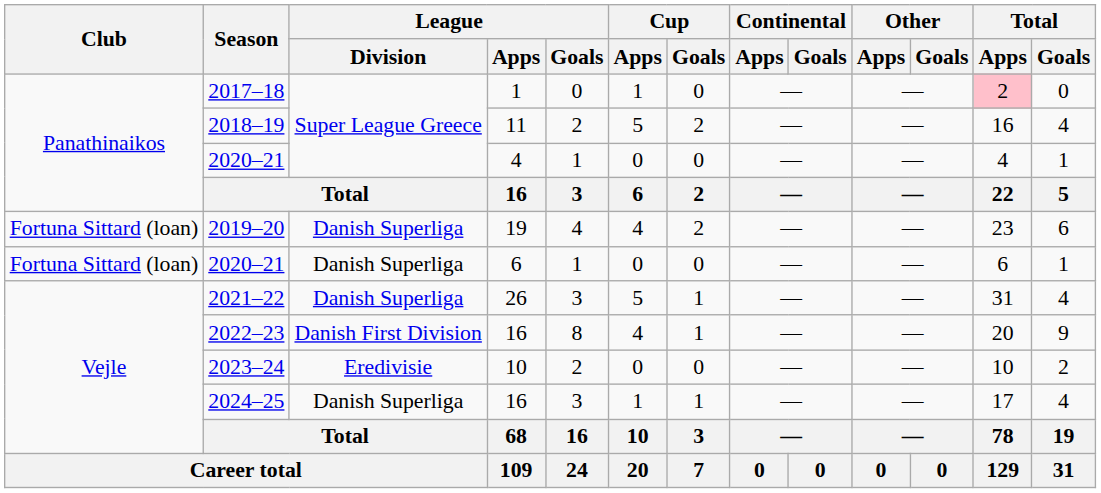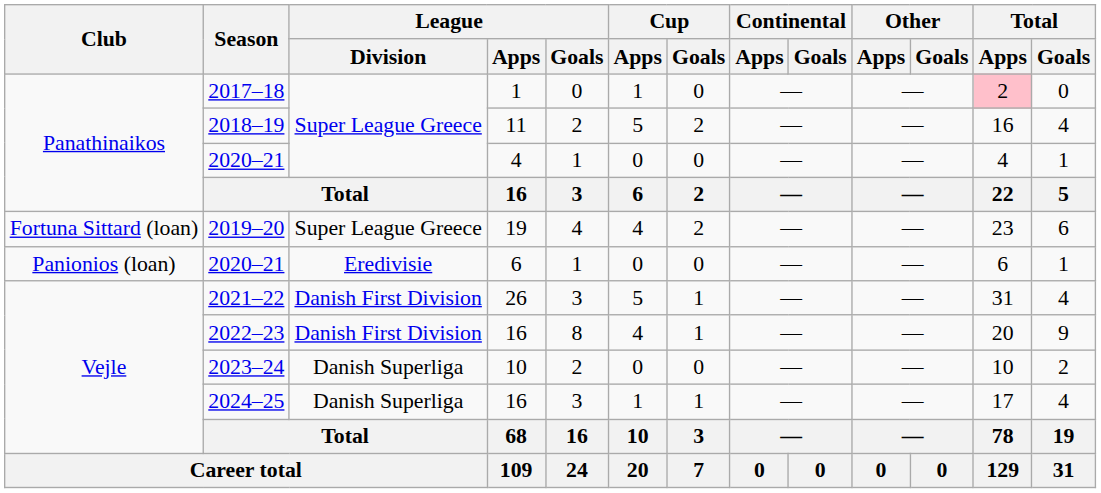 <table class="wikitable" style="text-align:center">
 <tr>
 <th rowspan="2">Club</th>
 <th rowspan="2">Season</th>
 <th colspan="3">League</th>
 <th colspan="2">Cup</th>
 <th colspan="2">Continental</th>
 <th colspan="2">Other</th>
 <th colspan="2">Total</th>
 </tr>
 <tr>
 <th>Division</th>
 <th>Apps</th>
 <th>Goals</th>
 <th>Apps</th>
 <th>Goals</th>
 <th>Apps</th>
 <th>Goals</th>
 <th>Apps</th>
 <th>Goals</th>
 <th>Apps</th>
 <th>Goals</th>
 </tr>
 <tr>
 <td rowspan="4"><a href='#'>Panathinaikos</a></td>
 <td><a href='#'>2017–18</a></td>
 <td rowspan="3"><a href='#'>Super League Greece</a></td>
 <td>1</td>
 <td>0</td>
 <td>1</td>
 <td>0</td>
 <td colspan="2">—</td>
 <td colspan="2">—</td>
 <td style="background: pink;">2</td>
 <td>0</td>
 </tr>
 <tr>
 <td><a href='#'>2018–19</a></td>
 <td>11</td>
 <td>2</td>
 <td>5</td>
 <td>2</td>
 <td colspan="2">—</td>
 <td colspan="2">—</td>
 <td>16</td>
 <td>4</td>
 </tr>
 <tr>
 <td><a href='#'>2020–21</a></td>
 <td>4</td>
 <td>1</td>
 <td>0</td>
 <td>0</td>
 <td colspan="2">—</td>
 <td colspan="2">—</td>
 <td>4</td>
 <td>1</td>
 </tr>
 <tr>
 <th colspan="2">Total</th>
 <th>16</th>
 <th>3</th>
 <th>6</th>
 <th>2</th>
 <th colspan="2">—</th>
 <th colspan="2">—</th>
 <th>22</th>
 <th>5</th>
 </tr>
 <tr>
 <td><a href='#'>Fortuna Sittard</a> (loan)</td>
 <td><a href='#'>2019–20</a></td>
-<td><a href='#'>Danish Superliga</a></td>
+<td>Super League Greece</td>
 <td>19</td>
 <td>4</td>
 <td>4</td>
 <td>2</td>
 <td colspan="2">—</td>
 <td colspan="2">—</td>
 <td>23</td>
 <td>6</td>
 </tr>
 <tr>
-<td><a href='#'>Fortuna Sittard</a> (loan)</td>
+<td><a href='#'>Panionios</a> (loan)</td>
 <td><a href='#'>2020–21</a></td>
-<td>Danish Superliga</td>
+<td><a href='#'>Eredivisie</a></td>
 <td>6</td>
 <td>1</td>
 <td>0</td>
 <td>0</td>
 <td colspan="2">—</td>
 <td colspan="2">—</td>
 <td>6</td>
 <td>1</td>
 </tr>
 <tr>
 <td rowspan="5"><a href='#'>Vejle</a></td>
 <td><a href='#'>2021–22</a></td>
-<td><a href='#'>Danish Superliga</a></td>
+<td><a href='#'>Danish First Division</a></td>
 <td>26</td>
 <td>3</td>
 <td>5</td>
 <td>1</td>
 <td colspan="2">—</td>
 <td colspan="2">—</td>
 <td>31</td>
 <td>4</td>
 </tr>
 <tr>
 <td><a href='#'>2022–23</a></td>
 <td><a href='#'>Danish First Division</a></td>
 <td>16</td>
 <td>8</td>
 <td>4</td>
 <td>1</td>
 <td colspan="2">—</td>
 <td colspan="2">—</td>
 <td>20</td>
 <td>9</td>
 </tr>
 <tr>
 <td><a href='#'>2023–24</a></td>
-<td><a href='#'>Eredivisie</a></td>
+<td>Danish Superliga</td>
 <td>10</td>
 <td>2</td>
 <td>0</td>
 <td>0</td>
 <td colspan="2">—</td>
 <td colspan="2">—</td>
 <td>10</td>
 <td>2</td>
 </tr>
 <tr>
 <td><a href='#'>2024–25</a></td>
 <td>Danish Superliga</td>
 <td>16</td>
 <td>3</td>
 <td>1</td>
 <td>1</td>
 <td colspan="2">—</td>
 <td colspan="2">—</td>
 <td>17</td>
 <td>4</td>
 </tr>
 <tr>
 <th colspan="2">Total</th>
 <th>68</th>
 <th>16</th>
 <th>10</th>
 <th>3</th>
 <th colspan="2">—</th>
 <th colspan="2">—</th>
 <th>78</th>
 <th>19</th>
 </tr>
 <tr>
 <th colspan="3">Career total</th>
 <th>109</th>
 <th>24</th>
 <th>20</th>
 <th>7</th>
 <th>0</th>
 <th>0</th>
 <th>0</th>
 <th>0</th>
 <th>129</th>
 <th>31</th>
 </tr>
 </table>
